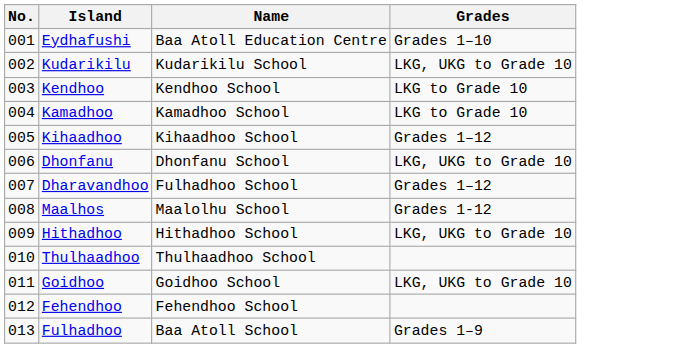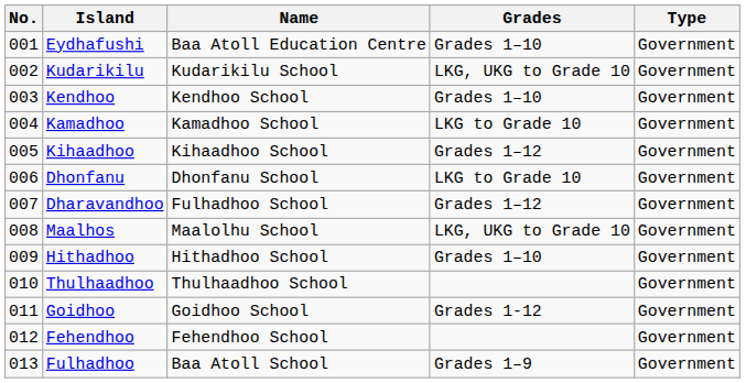 <table class="wikitable">
 <tr>
 <th>No.</th>
 <th>Island</th>
 <th>Name</th>
 <th>Grades</th>
+<th>Type</th>
 </tr>
 <tr>
 <td>001</td>
 <td><a href='#'>Eydhafushi</a></td>
 <td>Baa Atoll Education Centre</td>
 <td>Grades 1–10</td>
+<td>Government</td>
 </tr>
 <tr>
 <td>002</td>
 <td><a href='#'>Kudarikilu</a></td>
 <td>Kudarikilu School</td>
 <td>LKG, UKG to Grade 10</td>
+<td>Government</td>
 </tr>
 <tr>
 <td>003</td>
 <td><a href='#'>Kendhoo</a></td>
 <td>Kendhoo School</td>
-<td>LKG to Grade 10</td>
+<td>Grades 1–10</td>
+<td>Government</td>
 </tr>
 <tr>
 <td>004</td>
 <td><a href='#'>Kamadhoo</a></td>
 <td>Kamadhoo School</td>
 <td>LKG to Grade 10</td>
+<td>Government</td>
 </tr>
 <tr>
 <td>005</td>
 <td><a href='#'>Kihaadhoo</a></td>
 <td>Kihaadhoo School</td>
 <td>Grades 1–12</td>
+<td>Government</td>
 </tr>
 <tr>
 <td>006</td>
 <td><a href='#'>Dhonfanu</a></td>
 <td>Dhonfanu School</td>
-<td>LKG, UKG to Grade 10</td>
+<td>LKG to Grade 10</td>
+<td>Government</td>
 </tr>
 <tr>
 <td>007</td>
 <td><a href='#'>Dharavandhoo</a></td>
 <td>Fulhadhoo School</td>
 <td>Grades 1–12</td>
+<td>Government</td>
 </tr>
 <tr>
 <td>008</td>
 <td><a href='#'>Maalhos</a></td>
 <td>Maalolhu School</td>
-<td>Grades 1-12</td>
+<td>LKG, UKG to Grade 10</td>
+<td>Government</td>
 </tr>
 <tr>
 <td>009</td>
 <td><a href='#'>Hithadhoo</a></td>
 <td>Hithadhoo School</td>
-<td>LKG, UKG to Grade 10</td>
+<td>Grades 1–10</td>
+<td>Government</td>
 </tr>
 <tr>
 <td>010</td>
 <td><a href='#'>Thulhaadhoo</a></td>
 <td>Thulhaadhoo School</td>
 <td></td>
+<td>Government</td>
 </tr>
 <tr>
 <td>011</td>
 <td><a href='#'>Goidhoo</a></td>
 <td>Goidhoo School</td>
-<td>LKG, UKG to Grade 10</td>
+<td>Grades 1-12</td>
+<td>Government</td>
 </tr>
 <tr>
 <td>012</td>
 <td><a href='#'>Fehendhoo</a></td>
 <td>Fehendhoo School</td>
 <td></td>
+<td>Government</td>
 </tr>
 <tr>
 <td>013</td>
 <td><a href='#'>Fulhadhoo</a></td>
 <td>Baa Atoll School</td>
 <td>Grades 1–9</td>
+<td>Government</td>
 </tr>
 </table>
